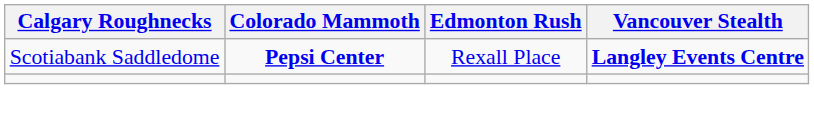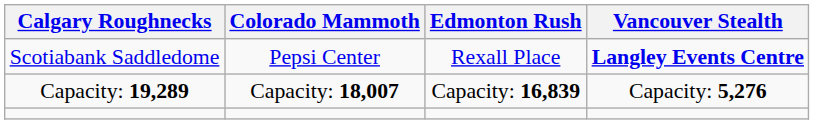 <table class="wikitable" style="text-align:center">
 <tr>
 <th><a href='#'>Calgary Roughnecks</a></th>
 <th><a href='#'>Colorado Mammoth</a></th>
 <th><a href='#'>Edmonton Rush</a></th>
 <th><a href='#'>Vancouver Stealth</a></th>
 </tr>
 <tr>
 <td><a href='#'>Scotiabank Saddledome</a></td>
-<td><strong><a href='#'>Pepsi Center</a></strong></td>
+<td><a href='#'>Pepsi Center</a></td>
 <td><a href='#'>Rexall Place</a></td>
 <td><strong><a href='#'>Langley Events Centre</a></strong></td>
+</tr>
+<tr>
+<td>Capacity: <strong>19,289 </strong></td>
+<td>Capacity: <strong>18,007</strong></td>
+<td>Capacity: <strong>16,839</strong></td>
+<td>Capacity: <strong>5,276</strong></td>
 </tr>
 <tr>
 <td></td>
 <td></td>
 <td></td>
 <td></td>
 </tr>
 </table>
